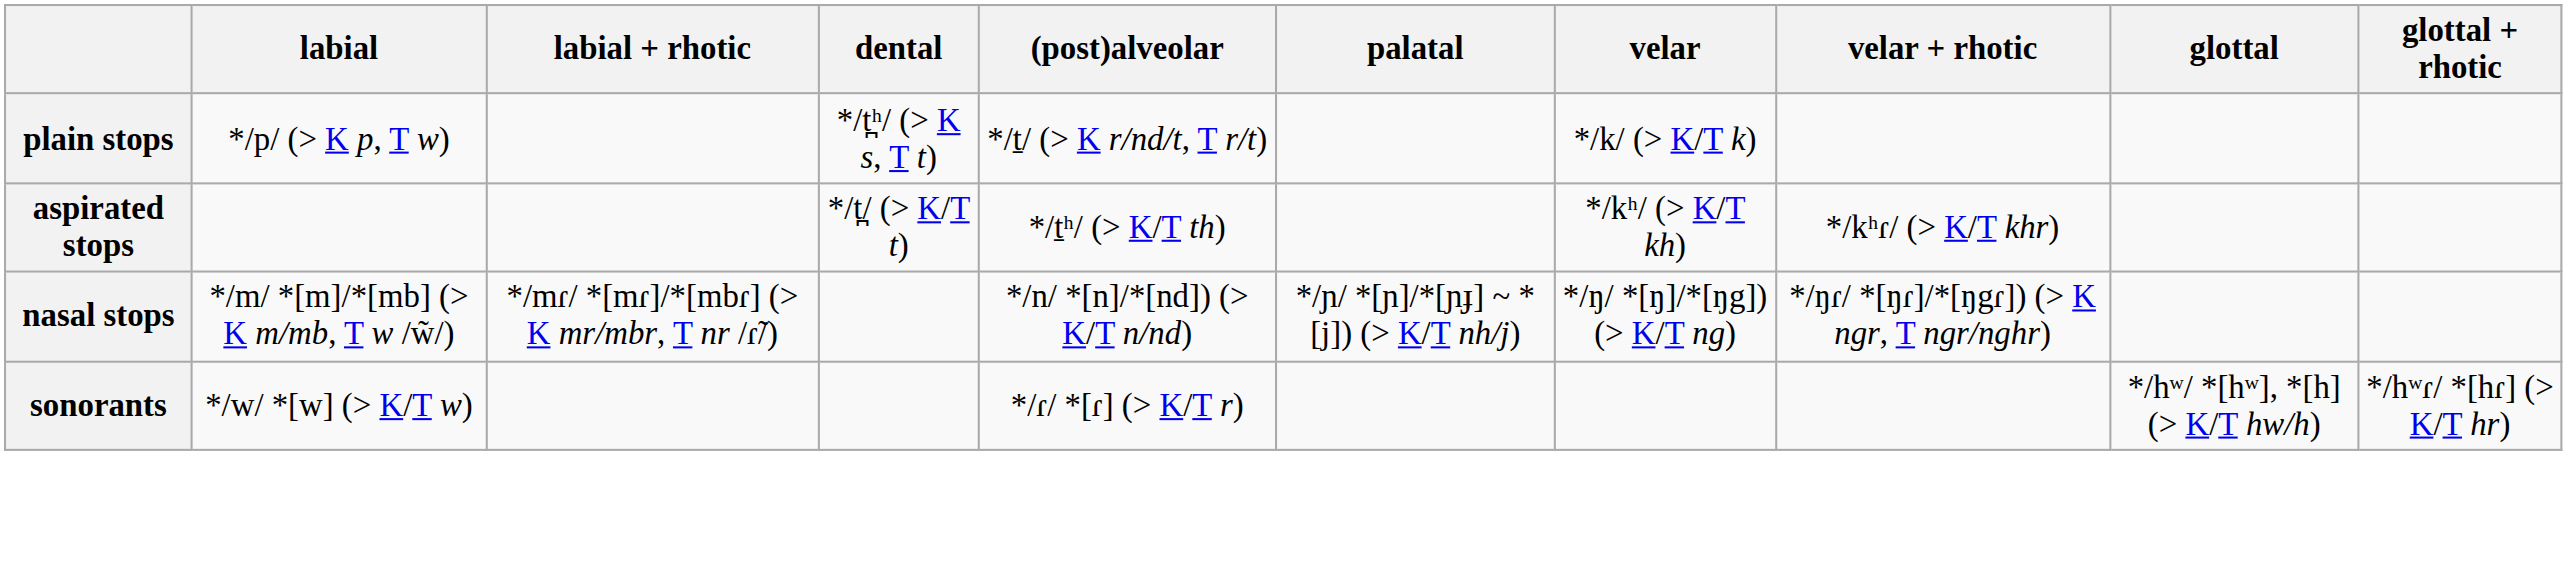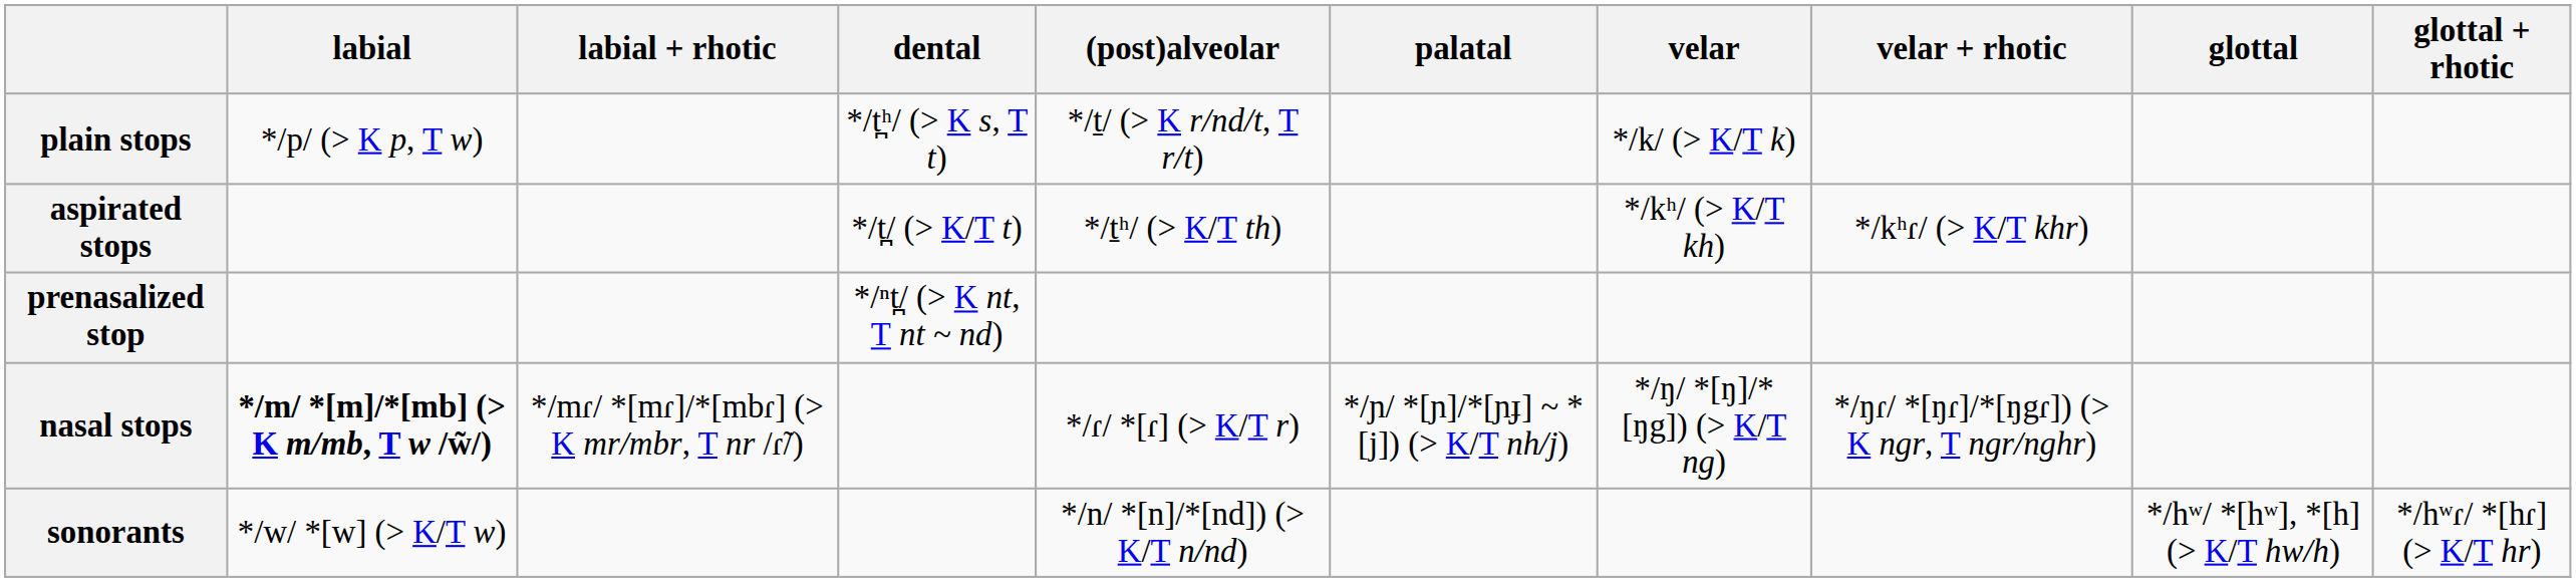 <table class="wikitable" style="text-align: center;">
 <tr>
 <th></th>
 <th>labial</th>
 <th>labial + rhotic</th>
 <th>dental</th>
 <th>(post)alveolar</th>
 <th>palatal</th>
 <th>velar</th>
 <th>velar + rhotic</th>
 <th>glottal</th>
 <th>glottal + rhotic</th>
 </tr>
 <tr>
 <th>plain stops</th>
 <td>*/p/ (> <a href='#'>K</a> <em>p</em>, <a href='#'>T</a> <em>w</em>)</td>
 <td></td>
 <td>*/t̪ʰ/ (> <a href='#'>K</a> <em>s</em>, <a href='#'>T</a> <em>t</em>)</td>
 <td>*/t̠/ (> <a href='#'>K</a> <em>r/nd/t</em>, <a href='#'>T</a> <em>r/t</em>)</td>
 <td></td>
 <td>*/k/ (> <a href='#'>K</a>/<a href='#'>T</a> <em>k</em>)</td>
 <td></td>
 <td></td>
 <td></td>
 </tr>
 <tr>
 <th>aspirated stops</th>
 <td></td>
 <td></td>
 <td>*/t̪/ (> <a href='#'>K</a>/<a href='#'>T</a> <em>t</em>)</td>
 <td>*/t̠ʰ/ (> <a href='#'>K</a>/<a href='#'>T</a> <em>th</em>)</td>
 <td></td>
 <td>*/kʰ/ (> <a href='#'>K</a>/<a href='#'>T</a> <em>kh</em>)</td>
 <td>*/kʰɾ/ (> <a href='#'>K</a>/<a href='#'>T</a> <em>khr</em>)</td>
 <td></td>
 <td></td>
 </tr>
 <tr>
+<th>prenasalized stop</th>
+<td></td>
+<td></td>
+<td>*/ⁿt̪/ (> <a href='#'>K</a> <em>nt</em>, <a href='#'>T</a> <em>nt ~ nd</em>)</td>
+<td></td>
+<td></td>
+<td></td>
+<td></td>
+<td></td>
+<td></td>
+</tr>
+<tr>
 <th>nasal stops</th>
-<td>*/m/ *[m]/*[mb] (> <a href='#'>K</a> <em>m/mb</em>, <a href='#'>T</a> <em>w</em> /w̃/)</td>
+<td><strong>*/m/ *[m]/*[mb] (> <a href='#'>K</a> <em>m/mb</em>, <a href='#'>T</a> <em>w</em> /w̃/)</strong></td>
 <td>*/mɾ/ *[mɾ]/*[mbɾ] (> <a href='#'>K</a> <em>mr/mbr</em>, <a href='#'>T</a> <em>nr</em> /ɾ̃/)</td>
 <td></td>
-<td>*/n/ *[n]/*[nd]) (> <a href='#'>K</a>/<a href='#'>T</a> <em>n/nd</em>)</td>
+<td>*/ɾ/ *[ɾ] (> <a href='#'>K</a>/<a href='#'>T</a> <em>r</em>)</td>
 <td>*/ɲ/ *[ɲ]/*[ɲɟ] ~ *[j]) (> <a href='#'>K</a>/<a href='#'>T</a> <em>nh/j</em>)</td>
 <td>*/ŋ/ *[ŋ]/*[ŋg]) (> <a href='#'>K</a>/<a href='#'>T</a> <em>ng</em>)</td>
 <td>*/ŋɾ/ *[ŋɾ]/*[ŋgɾ]) (> <a href='#'>K</a> <em>ngr</em>, <a href='#'>T</a> <em>ngr/nghr</em>)</td>
 <td></td>
 <td></td>
 </tr>
 <tr>
 <th>sonorants</th>
 <td>*/w/ *[w] (> <a href='#'>K</a>/<a href='#'>T</a> <em>w</em>)</td>
 <td></td>
 <td></td>
-<td>*/ɾ/ *[ɾ] (> <a href='#'>K</a>/<a href='#'>T</a> <em>r</em>)</td>
+<td>*/n/ *[n]/*[nd]) (> <a href='#'>K</a>/<a href='#'>T</a> <em>n/nd</em>)</td>
 <td></td>
 <td></td>
 <td></td>
 <td>*/hʷ/ *[hʷ], *[h] (> <a href='#'>K</a>/<a href='#'>T</a> <em>hw/h</em>)</td>
 <td>*/hʷɾ/ *[hɾ] (> <a href='#'>K</a>/<a href='#'>T</a> <em>hr</em>)</td>
 </tr>
 </table>
